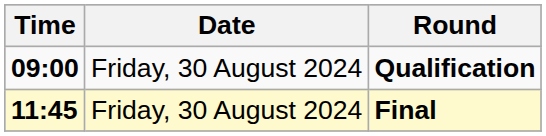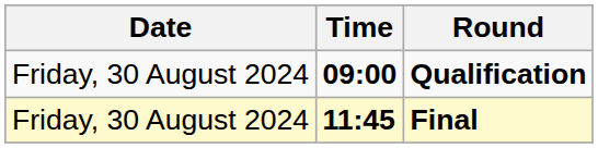 <table class="wikitable">
 <tr>
+<th>Date</th>
 <th>Time</th>
-<th>Date</th>
 <th>Round</th>
 </tr>
 <tr>
+<td>Friday, 30 August 2024</td>
 <td><strong>09:00</strong></td>
-<td>Friday, 30 August 2024</td>
 <td><strong>Qualification</strong></td>
 </tr>
 <tr style=background:lemonchiffon>
+<td>Friday, 30 August 2024</td>
 <td><strong>11:45</strong></td>
-<td>Friday, 30 August 2024</td>
 <td><strong>Final</strong></td>
 </tr>
 </table>
